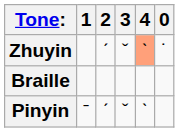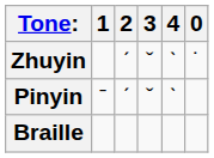 <table class=wikitable>
 <tr align=center>
 <th><a href='#'>Tone</a>:</th>
 <th>1</th>
 <th>2</th>
 <th>3</th>
 <th>4</th>
 <th>0</th>
 </tr>
 <tr align=center>
 <th>Zhuyin</th>
 <td></td>
 <td>ˊ</td>
 <td>ˇ</td>
-<td style="background: lightsalmon;">ˋ</td>
+<td>ˋ</td>
 <td>˙</td>
+</tr>
+<tr align=center>
+<th>Pinyin</th>
+<td>ˉ</td>
+<td>ˊ</td>
+<td>ˇ</td>
+<td>ˋ</td>
+<td></td>
 </tr>
 <tr align=center>
 <th>Braille</th>
 <td></td>
 <td></td>
 <td></td>
 <td></td>
 <td></td>
 </tr>
-<tr align=center>
-<th>Pinyin</th>
-<td>ˉ</td>
-<td>ˊ</td>
-<td>ˇ</td>
-<td>ˋ</td>
-<td></td>
-</tr>
 </table>
